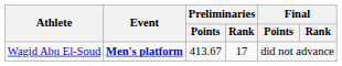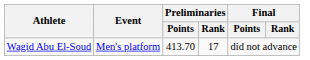 <table class=wikitable style="font-size:90%;">
 <tr>
 <th rowspan="2">Athlete</th>
 <th rowspan="2">Event</th>
 <th colspan="2">Preliminaries</th>
 <th colspan="2">Final</th>
 </tr>
 <tr style="font-size:95%">
 <th>Points</th>
 <th>Rank</th>
 <th>Points</th>
 <th>Rank</th>
 </tr>
 <tr align=center>
 <td align=left><a href='#'>Wagid Abu El-Soud</a></td>
-<td align=left><strong><a href='#'>Men's platform</a></strong></td>
-<td>413.67</td>
+<td align=left><a href='#'>Men's platform</a></td>
+<td>413.70</td>
 <td>17</td>
 <td colspan=2>did not advance</td>
 </tr>
 </table>
